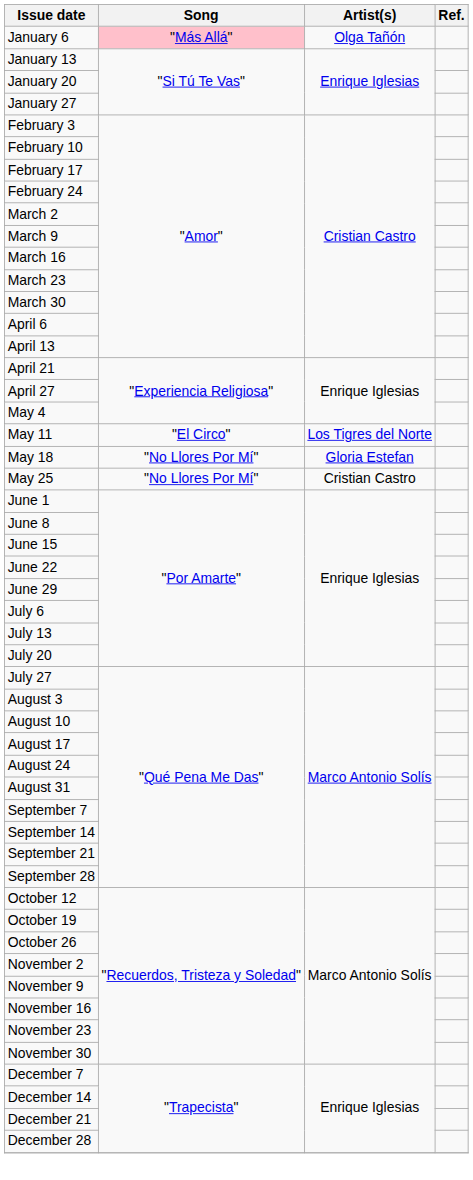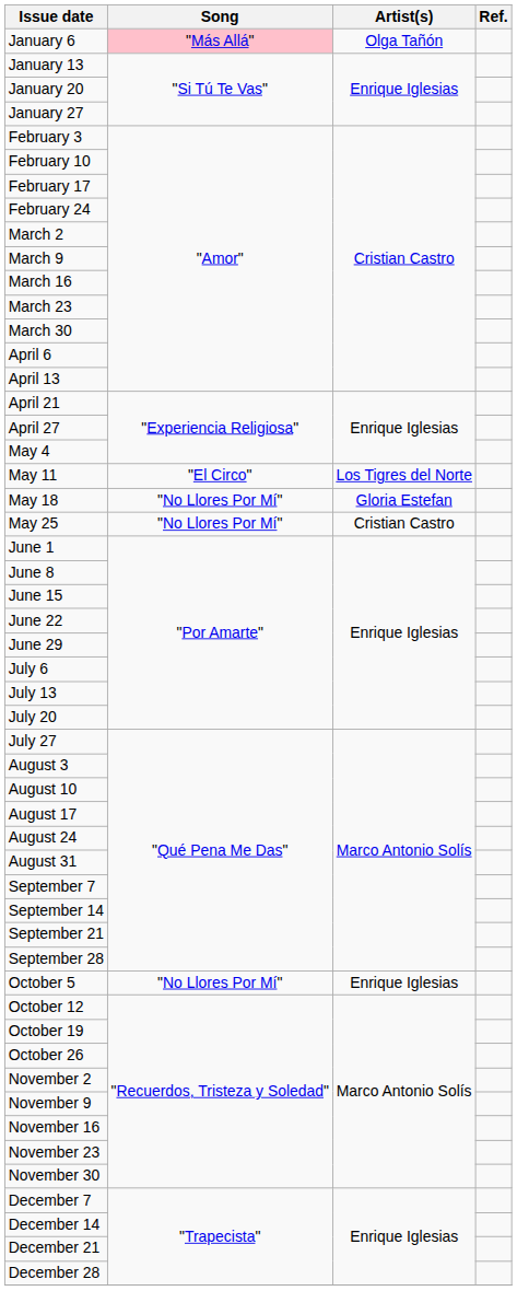 <table class="wikitable">
 <tr>
 <th style="text-align: center;">Issue date</th>
 <th style="text-align: center;">Song</th>
 <th style="text-align: center;">Artist(s)</th>
 <th style="text-align: center;">Ref.</th>
 </tr>
 <tr>
 <td>January 6</td>
 <td style="background: pink; text-align: center;">"<a href='#'>Más Allá</a>"</td>
 <td style="text-align: center;"><a href='#'>Olga Tañón</a></td>
 <td style="text-align: center;"></td>
 </tr>
 <tr>
 <td>January 13</td>
 <td style="text-align: center;" rowspan="3">"<a href='#'>Si Tú Te Vas</a>"</td>
 <td style="text-align: center;" rowspan="3"><a href='#'>Enrique Iglesias</a></td>
 <td style="text-align: center;"></td>
 </tr>
 <tr>
 <td>January 20</td>
 <td style="text-align: center;"></td>
 </tr>
 <tr>
 <td>January 27</td>
 <td style="text-align: center;"></td>
 </tr>
 <tr>
 <td>February 3</td>
 <td style="text-align: center;" rowspan="11">"<a href='#'>Amor</a>"</td>
 <td style="text-align: center;" rowspan="11"><a href='#'>Cristian Castro</a></td>
 <td style="text-align: center;"></td>
 </tr>
 <tr>
 <td>February 10</td>
 <td style="text-align: center;"></td>
 </tr>
 <tr>
 <td>February 17</td>
 <td style="text-align: center;"></td>
 </tr>
 <tr>
 <td>February 24</td>
 <td style="text-align: center;"></td>
 </tr>
 <tr>
 <td>March 2</td>
 <td style="text-align: center;"></td>
 </tr>
 <tr>
 <td>March 9</td>
 <td style="text-align: center;"></td>
 </tr>
 <tr>
 <td>March 16</td>
 <td style="text-align: center;"></td>
 </tr>
 <tr>
 <td>March 23</td>
 <td style="text-align: center;"></td>
 </tr>
 <tr>
 <td>March 30</td>
 <td style="text-align: center;"></td>
 </tr>
 <tr>
 <td>April 6</td>
 <td style="text-align: center;"></td>
 </tr>
 <tr>
 <td>April 13</td>
 <td style="text-align: center;"></td>
 </tr>
 <tr>
 <td>April 21</td>
 <td style="text-align: center;" rowspan="3">"<a href='#'>Experiencia Religiosa</a>"</td>
 <td style="text-align: center;" rowspan="3">Enrique Iglesias</td>
 <td style="text-align: center;"></td>
 </tr>
 <tr>
 <td>April 27</td>
 <td style="text-align: center;"></td>
 </tr>
 <tr>
 <td>May 4</td>
 <td style="text-align: center;"></td>
 </tr>
 <tr>
 <td>May 11</td>
 <td style="text-align: center;">"<a href='#'>El Circo</a>"</td>
 <td style="text-align: center;"><a href='#'>Los Tigres del Norte</a></td>
 <td style="text-align: center;"></td>
 </tr>
 <tr>
 <td>May 18</td>
 <td style="text-align: center;">"<a href='#'>No Llores Por Mí</a>"</td>
 <td style="text-align: center;"><a href='#'>Gloria Estefan</a></td>
 <td style="text-align: center;"></td>
 </tr>
 <tr>
 <td>May 25</td>
 <td style="text-align: center;">"<a href='#'>No Llores Por Mí</a>"</td>
 <td style="text-align: center;">Cristian Castro</td>
 <td style="text-align: center;"></td>
 </tr>
 <tr>
 <td>June 1</td>
 <td style="text-align: center;" rowspan="8">"<a href='#'>Por Amarte</a>"</td>
 <td style="text-align: center;" rowspan="8">Enrique Iglesias</td>
 <td style="text-align: center;"></td>
 </tr>
 <tr>
 <td>June 8</td>
 <td style="text-align: center;"></td>
 </tr>
 <tr>
 <td>June 15</td>
 <td style="text-align: center;"></td>
 </tr>
 <tr>
 <td>June 22</td>
 <td style="text-align: center;"></td>
 </tr>
 <tr>
 <td>June 29</td>
 <td style="text-align: center;"></td>
 </tr>
 <tr>
 <td>July 6</td>
 <td style="text-align: center;"></td>
 </tr>
 <tr>
 <td>July 13</td>
 <td style="text-align: center;"></td>
 </tr>
 <tr>
 <td>July 20</td>
 <td style="text-align: center;"></td>
 </tr>
 <tr>
 <td>July 27</td>
 <td style="text-align: center;" rowspan="10">"<a href='#'>Qué Pena Me Das</a>"</td>
 <td style="text-align: center;" rowspan="10"><a href='#'>Marco Antonio Solís</a></td>
 <td style="text-align: center;"></td>
 </tr>
 <tr>
 <td>August 3</td>
 <td style="text-align: center;"></td>
 </tr>
 <tr>
 <td>August 10</td>
 <td style="text-align: center;"></td>
 </tr>
 <tr>
 <td>August 17</td>
 <td style="text-align: center;"></td>
 </tr>
 <tr>
 <td>August 24</td>
 <td style="text-align: center;"></td>
 </tr>
 <tr>
 <td>August 31</td>
 <td style="text-align: center;"></td>
 </tr>
 <tr>
 <td>September 7</td>
 <td style="text-align: center;"></td>
 </tr>
 <tr>
 <td>September 14</td>
 <td style="text-align: center;"></td>
 </tr>
 <tr>
 <td>September 21</td>
 <td style="text-align: center;"></td>
 </tr>
 <tr>
 <td>September 28</td>
 <td style="text-align: center;"></td>
 </tr>
 <tr>
+<td>October 5</td>
+<td style="text-align: center;">"<a href='#'>No Llores Por Mí</a>"</td>
+<td style="text-align: center;">Enrique Iglesias</td>
+<td style="text-align: center;"></td>
+</tr>
+<tr>
 <td>October 12</td>
 <td style="text-align: center;" rowspan="8">"<a href='#'>Recuerdos, Tristeza y Soledad</a>"</td>
 <td style="text-align: center;" rowspan="8">Marco Antonio Solís</td>
 <td style="text-align: center;"></td>
 </tr>
 <tr>
 <td>October 19</td>
 <td style="text-align: center;"></td>
 </tr>
 <tr>
 <td>October 26</td>
 <td style="text-align: center;"></td>
 </tr>
 <tr>
 <td>November 2</td>
 <td style="text-align: center;"></td>
 </tr>
 <tr>
 <td>November 9</td>
 <td style="text-align: center;"></td>
 </tr>
 <tr>
 <td>November 16</td>
 <td style="text-align: center;"></td>
 </tr>
 <tr>
 <td>November 23</td>
 <td style="text-align: center;"></td>
 </tr>
 <tr>
 <td>November 30</td>
 <td style="text-align: center;"></td>
 </tr>
 <tr>
 <td>December 7</td>
 <td style="text-align: center;" rowspan="4">"<a href='#'>Trapecista</a>"</td>
 <td style="text-align: center;" rowspan="4">Enrique Iglesias</td>
 <td style="text-align: center;"></td>
 </tr>
 <tr>
 <td>December 14</td>
 <td style="text-align: center;"></td>
 </tr>
 <tr>
 <td>December 21</td>
 <td style="text-align: center;"></td>
 </tr>
 <tr>
 <td>December 28</td>
 <td style="text-align: center;"></td>
 </tr>
 <tr>
 </tr>
 </table>
